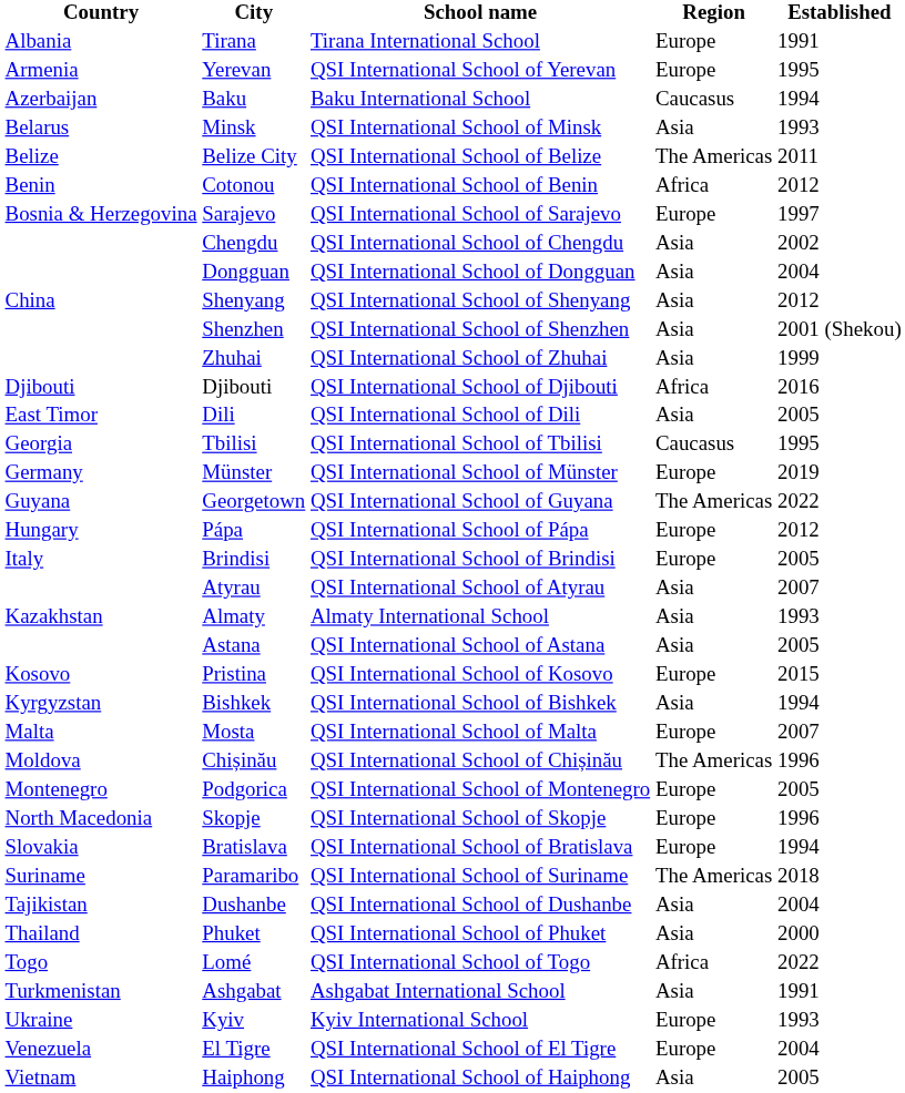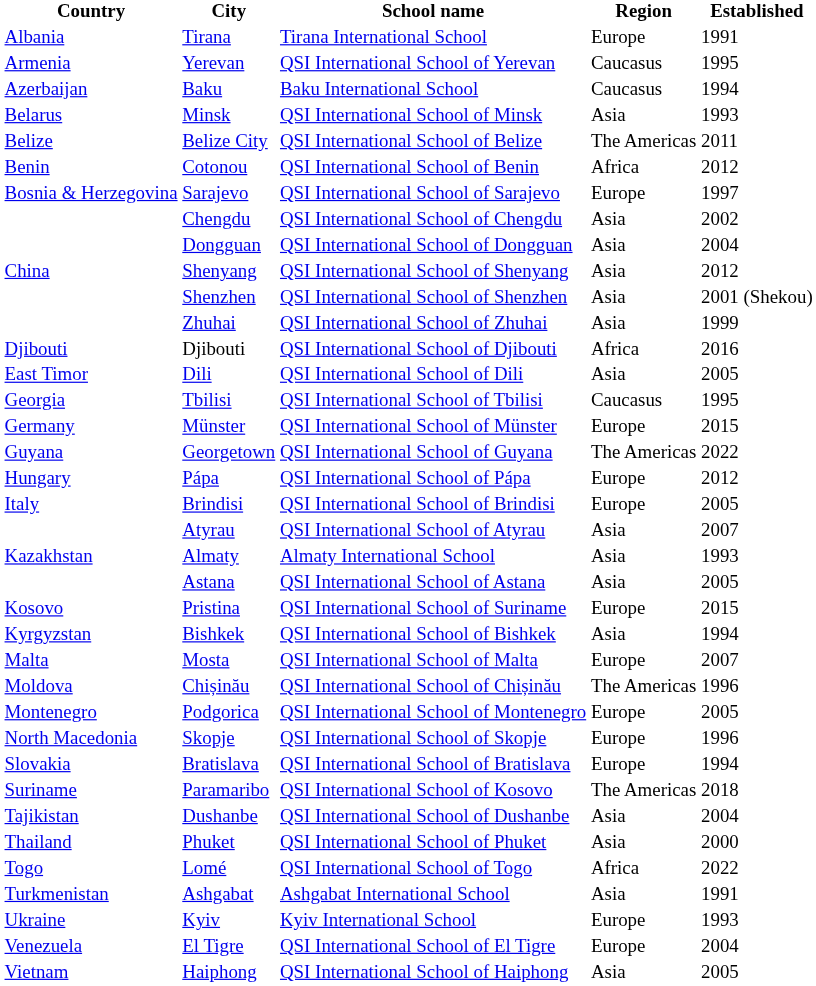 <table>
 <tr>
 <th>Country</th>
 <th>City</th>
 <th>School name</th>
 <th>Region</th>
 <th>Established</th>
 </tr>
 <tr>
 <td><a href='#'>Albania</a></td>
 <td><a href='#'>Tirana</a></td>
 <td><a href='#'>Tirana International School</a></td>
 <td>Europe</td>
 <td>1991</td>
 </tr>
 <tr>
 <td><a href='#'>Armenia</a></td>
 <td><a href='#'>Yerevan</a></td>
 <td><a href='#'>QSI International School of Yerevan</a></td>
-<td>Europe</td>
+<td>Caucasus</td>
 <td>1995</td>
 </tr>
 <tr>
 <td><a href='#'>Azerbaijan</a></td>
 <td><a href='#'>Baku</a></td>
 <td><a href='#'>Baku International School</a></td>
 <td>Caucasus</td>
 <td>1994</td>
 </tr>
 <tr>
 <td><a href='#'>Belarus</a></td>
 <td><a href='#'>Minsk</a></td>
 <td><a href='#'>QSI International School of Minsk</a></td>
 <td>Asia</td>
 <td>1993</td>
 </tr>
 <tr>
 <td><a href='#'>Belize</a></td>
 <td><a href='#'>Belize City</a></td>
 <td><a href='#'>QSI International School of Belize</a></td>
 <td>The Americas</td>
 <td>2011</td>
 </tr>
 <tr>
 <td><a href='#'>Benin</a></td>
 <td><a href='#'>Cotonou</a></td>
 <td><a href='#'>QSI International School of Benin</a></td>
 <td>Africa</td>
 <td>2012</td>
 </tr>
 <tr>
 <td><a href='#'>Bosnia & Herzegovina</a></td>
 <td><a href='#'>Sarajevo</a></td>
 <td><a href='#'>QSI International School of Sarajevo</a></td>
 <td>Europe</td>
 <td>1997</td>
 </tr>
 <tr>
 <td rowspan=5><a href='#'>China</a></td>
 <td><a href='#'>Chengdu</a></td>
 <td><a href='#'>QSI International School of Chengdu</a></td>
 <td>Asia</td>
 <td>2002</td>
 </tr>
 <tr>
 <td><a href='#'>Dongguan</a></td>
 <td><a href='#'>QSI International School of Dongguan</a></td>
 <td>Asia</td>
 <td>2004</td>
 </tr>
 <tr>
 <td><a href='#'>Shenyang</a></td>
 <td><a href='#'>QSI International School of Shenyang</a></td>
 <td>Asia</td>
 <td>2012</td>
 </tr>
 <tr>
 <td><a href='#'>Shenzhen</a></td>
 <td><a href='#'>QSI International School of Shenzhen</a></td>
 <td>Asia</td>
 <td>2001 (Shekou)</td>
 </tr>
 <tr>
 <td><a href='#'>Zhuhai</a></td>
 <td><a href='#'>QSI International School of Zhuhai</a></td>
 <td>Asia</td>
 <td>1999</td>
 </tr>
 <tr>
 <td><a href='#'>Djibouti</a></td>
 <td>Djibouti</td>
 <td><a href='#'>QSI International School of Djibouti</a></td>
 <td>Africa</td>
 <td>2016</td>
 </tr>
 <tr>
 <td><a href='#'>East Timor</a></td>
 <td><a href='#'>Dili</a></td>
 <td><a href='#'>QSI International School of Dili</a></td>
 <td>Asia</td>
 <td>2005</td>
 </tr>
 <tr>
 <td><a href='#'>Georgia</a></td>
 <td><a href='#'>Tbilisi</a></td>
 <td><a href='#'>QSI International School of Tbilisi</a></td>
 <td>Caucasus</td>
 <td>1995</td>
 </tr>
 <tr>
 <td><a href='#'>Germany</a></td>
 <td><a href='#'>Münster</a></td>
 <td><a href='#'>QSI International School of Münster</a></td>
 <td>Europe</td>
-<td>2019</td>
+<td>2015</td>
 </tr>
 <tr>
 <td><a href='#'>Guyana</a></td>
 <td Georgetown><a href='#'>Georgetown</a></td>
 <td><a href='#'>QSI International School of Guyana</a></td>
 <td>The Americas</td>
 <td>2022</td>
 </tr>
 <tr>
 <td><a href='#'>Hungary</a></td>
 <td><a href='#'>Pápa</a></td>
 <td><a href='#'>QSI International School of Pápa</a></td>
 <td>Europe</td>
 <td>2012</td>
 </tr>
 <tr>
 <td><a href='#'>Italy</a></td>
 <td><a href='#'>Brindisi</a></td>
 <td><a href='#'>QSI International School of Brindisi</a></td>
 <td>Europe</td>
 <td>2005</td>
 </tr>
 <tr>
 <td rowspan=3><a href='#'>Kazakhstan</a></td>
 <td><a href='#'>Atyrau</a></td>
 <td><a href='#'>QSI International School of Atyrau</a></td>
 <td>Asia</td>
 <td>2007</td>
 </tr>
 <tr>
 <td><a href='#'>Almaty</a></td>
 <td><a href='#'>Almaty International School</a></td>
 <td>Asia</td>
 <td>1993</td>
 </tr>
 <tr>
 <td><a href='#'>Astana</a></td>
 <td><a href='#'>QSI International School of Astana</a></td>
 <td>Asia</td>
 <td>2005</td>
 </tr>
 <tr>
 <td><a href='#'>Kosovo</a></td>
 <td><a href='#'>Pristina</a></td>
-<td><a href='#'>QSI International School of Kosovo</a></td>
+<td><a href='#'>QSI International School of Suriname</a></td>
 <td>Europe</td>
 <td>2015</td>
 </tr>
 <tr>
 <td><a href='#'>Kyrgyzstan</a></td>
 <td><a href='#'>Bishkek</a></td>
 <td><a href='#'>QSI International School of Bishkek</a></td>
 <td>Asia</td>
 <td>1994</td>
 </tr>
 <tr>
 <td><a href='#'>Malta</a></td>
 <td><a href='#'>Mosta</a></td>
 <td><a href='#'>QSI International School of Malta</a></td>
 <td>Europe</td>
 <td>2007</td>
 </tr>
 <tr>
 <td><a href='#'>Moldova</a></td>
 <td><a href='#'>Chișinău</a></td>
 <td><a href='#'>QSI International School of Chișinău</a></td>
 <td>The Americas</td>
 <td>1996</td>
 </tr>
 <tr>
 <td><a href='#'>Montenegro</a></td>
 <td><a href='#'>Podgorica</a></td>
 <td><a href='#'>QSI International School of Montenegro</a></td>
 <td>Europe</td>
 <td>2005</td>
 </tr>
 <tr>
 <td><a href='#'>North Macedonia</a></td>
 <td><a href='#'>Skopje</a></td>
 <td><a href='#'>QSI International School of Skopje</a></td>
 <td>Europe</td>
 <td>1996</td>
 </tr>
 <tr>
 <td><a href='#'>Slovakia</a></td>
 <td><a href='#'>Bratislava</a></td>
 <td><a href='#'>QSI International School of Bratislava</a></td>
 <td>Europe</td>
 <td>1994</td>
 </tr>
 <tr>
 <td><a href='#'>Suriname</a></td>
 <td><a href='#'>Paramaribo</a></td>
-<td><a href='#'>QSI International School of Suriname</a></td>
+<td><a href='#'>QSI International School of Kosovo</a></td>
 <td>The Americas</td>
 <td>2018</td>
 </tr>
 <tr>
 <td><a href='#'>Tajikistan</a></td>
 <td><a href='#'>Dushanbe</a></td>
 <td><a href='#'>QSI International School of Dushanbe</a></td>
 <td>Asia</td>
 <td>2004</td>
 </tr>
 <tr>
 <td><a href='#'>Thailand</a></td>
 <td><a href='#'>Phuket</a></td>
 <td><a href='#'>QSI International School of Phuket</a></td>
 <td>Asia</td>
 <td>2000</td>
 </tr>
 <tr>
 <td><a href='#'>Togo</a></td>
 <td><a href='#'>Lomé</a></td>
 <td><a href='#'>QSI International School of Togo</a></td>
 <td>Africa</td>
 <td>2022</td>
 </tr>
 <tr>
 <td><a href='#'>Turkmenistan</a></td>
 <td><a href='#'>Ashgabat</a></td>
 <td><a href='#'>Ashgabat International School</a></td>
 <td>Asia</td>
 <td>1991</td>
 </tr>
 <tr>
 <td><a href='#'>Ukraine</a></td>
 <td><a href='#'>Kyiv</a></td>
 <td><a href='#'>Kyiv International School</a></td>
 <td>Europe</td>
 <td>1993</td>
 </tr>
 <tr>
 <td><a href='#'>Venezuela</a></td>
 <td><a href='#'>El Tigre</a></td>
 <td><a href='#'>QSI International School of El Tigre</a></td>
 <td>Europe</td>
 <td>2004</td>
 </tr>
 <tr>
 <td><a href='#'>Vietnam</a></td>
 <td><a href='#'>Haiphong</a></td>
 <td><a href='#'>QSI International School of Haiphong</a></td>
 <td>Asia</td>
 <td>2005</td>
 </tr>
 </table>
